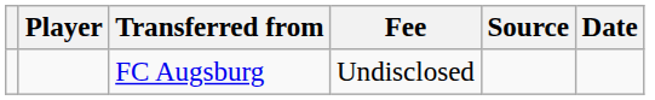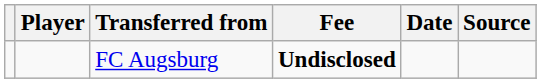 <table class="wikitable plainrowheaders sortable">
 <tr>
 <th></th>
 <th scope="col">Player</th>
 <th>Transferred from</th>
 <th style="width: 65px;">Fee</th>
+<th scope="col">Date</th>
 <th scope="col">Source</th>
-<th scope="col">Date</th>
 </tr>
 <tr>
 <td align=center></td>
 <td></td>
 <td> <a href='#'>FC Augsburg</a></td>
-<td>Undisclosed</td>
+<td><strong>Undisclosed</strong></td>
 <td></td>
 <td></td>
 </tr>
 </table>
